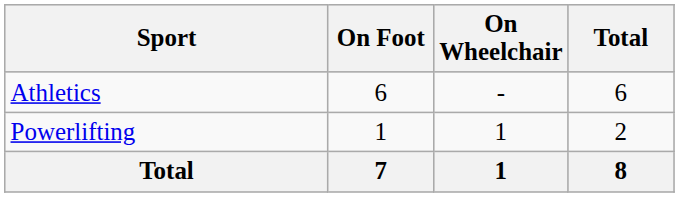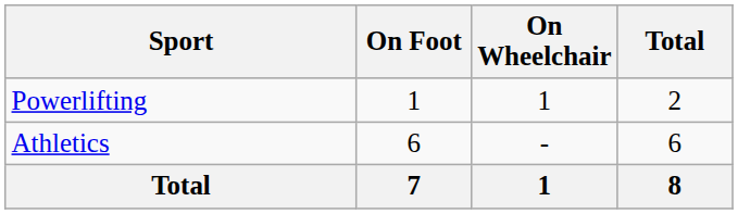 <table class="wikitable" style="text-align:center;">
 <tr>
 <th width=200>Sport</th>
 <th width=60>On Foot</th>
 <th width=60>On Wheelchair</th>
 <th width=60>Total</th>
 </tr>
 <tr>
+<td align=left><a href='#'>Powerlifting</a></td>
+<td>1</td>
+<td>1</td>
+<td>2</td>
+</tr>
+<tr>
 <td align=left><a href='#'>Athletics</a></td>
 <td>6</td>
 <td>-</td>
 <td>6</td>
-</tr>
-<tr>
-<td align=left><a href='#'>Powerlifting</a></td>
-<td>1</td>
-<td>1</td>
-<td>2</td>
 </tr>
 <tr>
 <th>Total</th>
 <th>7</th>
 <th>1</th>
 <th>8</th>
 </tr>
 </table>
